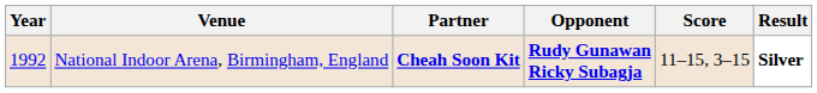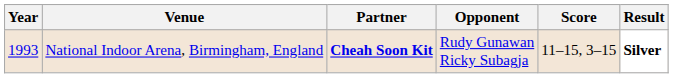 <table class="sortable wikitable" style="font-size: 90%;">
 <tr>
 <th>Year</th>
 <th>Venue</th>
 <th>Partner</th>
 <th>Opponent</th>
 <th>Score</th>
 <th>Result</th>
 </tr>
 <tr style="background:#F3E6D7">
-<td align="center"><a href='#'>1992</a></td>
+<td align="center"><a href='#'>1993</a></td>
 <td align="left"><a href='#'>National Indoor Arena</a>, <a href='#'>Birmingham, England</a></td>
 <td align="left"><strong> <a href='#'>Cheah Soon Kit</a></strong></td>
-<td align="left"><strong> <a href='#'>Rudy Gunawan</a> <br> <a href='#'>Ricky Subagja</a></strong></td>
+<td align="left"> <a href='#'>Rudy Gunawan</a> <br> <a href='#'>Ricky Subagja</a></td>
 <td align="left">11–15, 3–15</td>
 <td style="text-align:left; background:white"> <strong>Silver</strong></td>
 </tr>
 </table>
